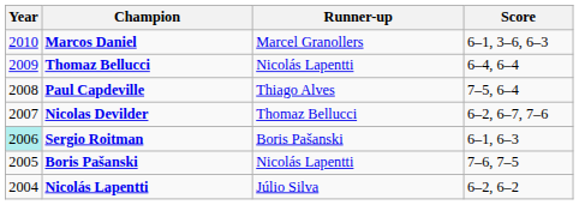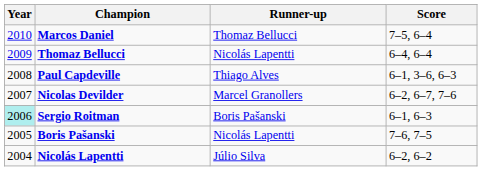 <table class="wikitable" style="font-size:90%">
 <tr>
 <th>Year</th>
 <th width="200">Champion</th>
 <th width="200">Runner-up</th>
 <th width="100">Score</th>
 </tr>
 <tr>
 <td><a href='#'>2010</a></td>
 <td> <strong><a href='#'>Marcos Daniel</a></strong></td>
-<td> <a href='#'>Marcel Granollers</a></td>
-<td>6–1, 3–6, 6–3</td>
+<td> <a href='#'>Thomaz Bellucci</a></td>
+<td>7–5, 6–4</td>
 </tr>
 <tr>
 <td><a href='#'>2009</a></td>
 <td> <strong><a href='#'>Thomaz Bellucci</a></strong></td>
 <td> <a href='#'>Nicolás Lapentti</a></td>
 <td>6–4, 6–4</td>
 </tr>
 <tr>
 <td>2008</td>
 <td> <strong><a href='#'>Paul Capdeville</a></strong></td>
 <td> <a href='#'>Thiago Alves</a></td>
-<td>7–5, 6–4</td>
+<td>6–1, 3–6, 6–3</td>
 </tr>
 <tr>
 <td>2007</td>
 <td> <strong><a href='#'>Nicolas Devilder</a></strong></td>
-<td> <a href='#'>Thomaz Bellucci</a></td>
+<td> <a href='#'>Marcel Granollers</a></td>
 <td>6–2, 6–7, 7–6</td>
 </tr>
 <tr>
 <td style="background: paleturquoise;">2006</td>
 <td> <strong><a href='#'>Sergio Roitman</a></strong></td>
 <td> <a href='#'>Boris Pašanski</a></td>
 <td>6–1, 6–3</td>
 </tr>
 <tr>
 <td>2005</td>
 <td> <strong><a href='#'>Boris Pašanski</a></strong></td>
 <td> <a href='#'>Nicolás Lapentti</a></td>
 <td>7–6, 7–5</td>
 </tr>
 <tr>
 <td>2004</td>
 <td> <strong><a href='#'>Nicolás Lapentti</a></strong></td>
 <td> <a href='#'>Júlio Silva</a></td>
 <td>6–2, 6–2</td>
 </tr>
 </table>
